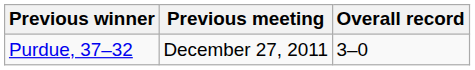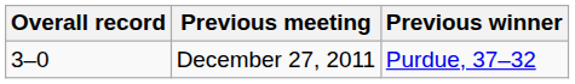 <table class="wikitable">
 <tr>
+<th>Overall record</th>
+<th>Previous meeting</th>
 <th>Previous winner</th>
-<th>Previous meeting</th>
-<th>Overall record</th>
 </tr>
 <tr>
+<td>3–0</td>
+<td>December 27, 2011</td>
 <td><a href='#'>Purdue, 37–32</a></td>
-<td>December 27, 2011</td>
-<td>3–0</td>
 </tr>
 </table>
